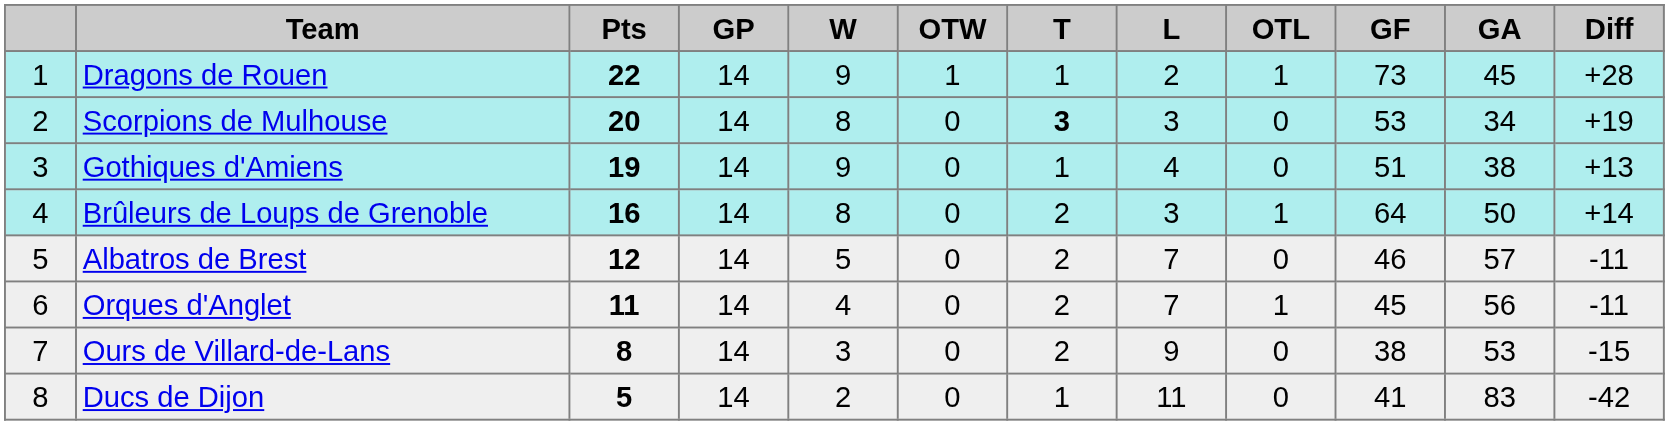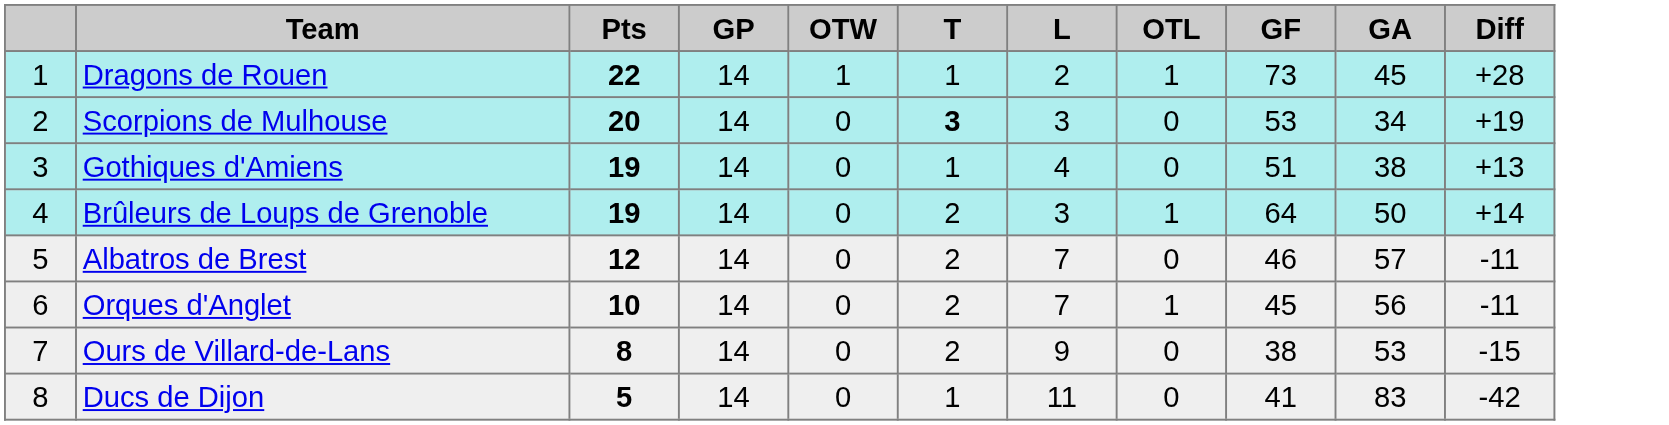 <table cellpadding="3" cellspacing="0" border="1" style="font-size: 95%; border: gray solid 1px; border-collapse: collapse; text-align:center;">
 <tr bgcolor="#CCCCCC">
 <th width="30"></th>
 <th width="250">Team</th>
 <th width="50"><strong>Pts</strong></th>
 <th width="50">GP</th>
-<th width="50">W</th>
 <th width="50">OTW</th>
 <th width="50">T</th>
 <th width="50">L</th>
 <th width="50">OTL</th>
 <th width="50">GF</th>
 <th width="50">GA</th>
 <th width="50">Diff</th>
 </tr>
 <tr bgcolor="#AFEEEE">
 <td>1</td>
 <td align="left"><a href='#'>Dragons de Rouen</a></td>
 <td><strong>22</strong></td>
 <td>14</td>
-<td>9</td>
 <td>1</td>
 <td>1</td>
 <td>2</td>
 <td>1</td>
 <td>73</td>
 <td>45</td>
 <td>+28</td>
 </tr>
 <tr bgcolor="#AFEEEE">
 <td>2</td>
 <td align="left"><a href='#'>Scorpions de Mulhouse</a></td>
 <td><strong>20</strong></td>
 <td>14</td>
-<td>8</td>
 <td>0</td>
 <td><strong>3</strong></td>
 <td>3</td>
 <td>0</td>
 <td>53</td>
 <td>34</td>
 <td>+19</td>
 </tr>
 <tr bgcolor="#AFEEEE">
 <td>3</td>
 <td align="left"><a href='#'>Gothiques d'Amiens</a></td>
 <td><strong>19</strong></td>
 <td>14</td>
-<td>9</td>
 <td>0</td>
 <td>1</td>
 <td>4</td>
 <td>0</td>
 <td>51</td>
 <td>38</td>
 <td>+13</td>
 </tr>
 <tr bgcolor="#AFEEEE">
 <td>4</td>
 <td align="left"><a href='#'>Brûleurs de Loups de Grenoble</a></td>
-<td><strong>16</strong></td>
+<td><strong>19</strong></td>
 <td>14</td>
-<td>8</td>
 <td>0</td>
 <td>2</td>
 <td>3</td>
 <td>1</td>
 <td>64</td>
 <td>50</td>
 <td>+14</td>
 </tr>
 <tr bgcolor="#EFEFEF">
 <td>5</td>
 <td align="left"><a href='#'>Albatros de Brest</a></td>
 <td><strong>12</strong></td>
 <td>14</td>
-<td>5</td>
 <td>0</td>
 <td>2</td>
 <td>7</td>
 <td>0</td>
 <td>46</td>
 <td>57</td>
 <td>-11</td>
 </tr>
 <tr bgcolor="#EFEFEF">
 <td>6</td>
 <td align="left"><a href='#'>Orques d'Anglet</a></td>
-<td><strong>11</strong></td>
+<td><strong>10</strong></td>
 <td>14</td>
-<td>4</td>
 <td>0</td>
 <td>2</td>
 <td>7</td>
 <td>1</td>
 <td>45</td>
 <td>56</td>
 <td>-11</td>
 </tr>
 <tr bgcolor="#EFEFEF">
 <td>7</td>
 <td align="left"><a href='#'>Ours de Villard-de-Lans</a></td>
 <td><strong>8</strong></td>
 <td>14</td>
-<td>3</td>
 <td>0</td>
 <td>2</td>
 <td>9</td>
 <td>0</td>
 <td>38</td>
 <td>53</td>
 <td>-15</td>
 </tr>
 <tr bgcolor="#EFEFEF">
 <td>8</td>
 <td align="left"><a href='#'>Ducs de Dijon</a></td>
 <td><strong>5</strong></td>
 <td>14</td>
-<td>2</td>
 <td>0</td>
 <td>1</td>
 <td>11</td>
 <td>0</td>
 <td>41</td>
 <td>83</td>
 <td>-42</td>
 </tr>
 </table>
